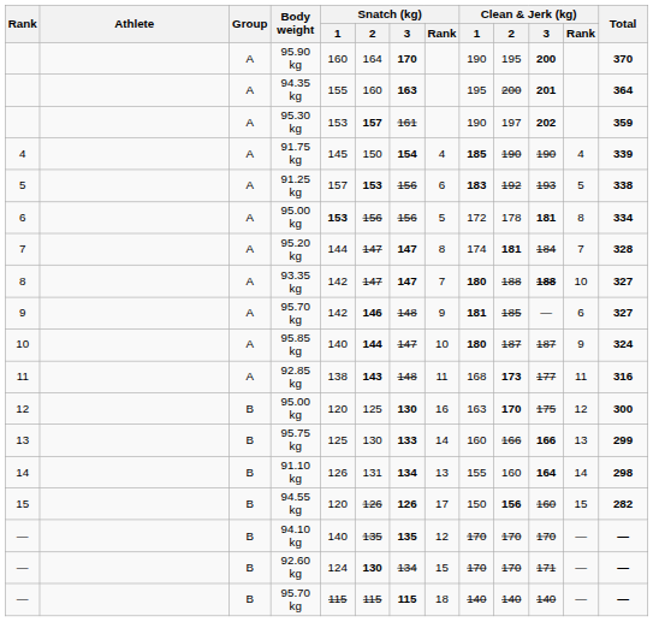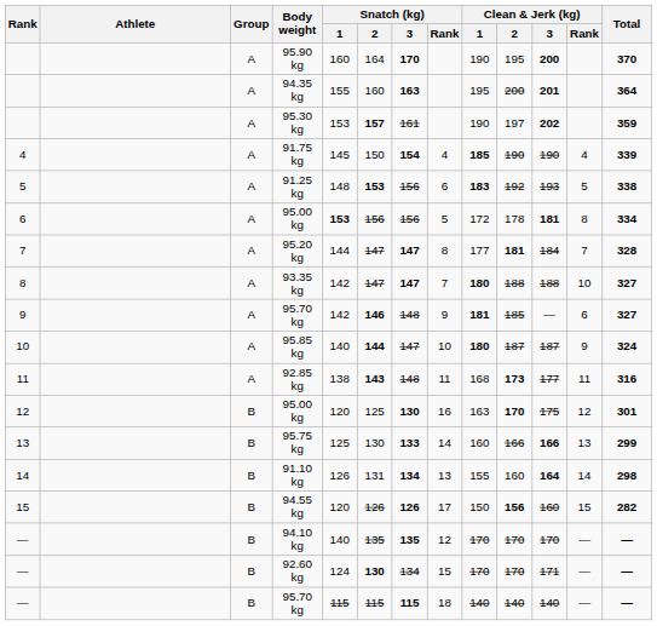 <table class = "wikitable" style="text-align:center;">
 <tr>
 <th rowspan=2 width=40>Rank</th>
 <th rowspan=2 width=250>Athlete</th>
 <th rowspan=2 width=50>Group</th>
 <th rowspan=2 width=60>Body weight</th>
 <th colspan=4>Snatch (kg)</th>
 <th colspan=4>Clean & Jerk (kg)</th>
 <th rowspan=2 width=60>Total</th>
 </tr>
 <tr>
 <th width=40>1</th>
 <th width=40>2</th>
 <th width=40>3</th>
 <th width=40>Rank</th>
 <th width=40>1</th>
 <th width=40>2</th>
 <th width=40>3</th>
 <th width=40>Rank</th>
 </tr>
 <tr>
 <td></td>
 <td align=left></td>
 <td>A</td>
 <td>95.90 kg</td>
 <td>160</td>
 <td>164</td>
 <td><strong>170</strong></td>
 <td></td>
 <td>190</td>
 <td>195</td>
 <td><strong>200</strong></td>
 <td></td>
 <td><strong>370</strong></td>
 </tr>
 <tr>
 <td></td>
 <td align=left></td>
 <td>A</td>
 <td>94.35 kg</td>
 <td>155</td>
 <td>160</td>
 <td><strong>163</strong></td>
 <td></td>
 <td>195</td>
 <td><s>200</s></td>
 <td><strong>201</strong></td>
 <td></td>
 <td><strong>364</strong></td>
 </tr>
 <tr>
 <td></td>
 <td align=left></td>
 <td>A</td>
 <td>95.30 kg</td>
 <td>153</td>
 <td><strong>157</strong></td>
 <td><s>161</s></td>
 <td></td>
 <td>190</td>
 <td>197</td>
 <td><strong>202</strong></td>
 <td></td>
 <td><strong>359</strong></td>
 </tr>
 <tr>
 <td>4</td>
 <td align=left></td>
 <td>A</td>
 <td>91.75 kg</td>
 <td>145</td>
 <td>150</td>
 <td><strong>154</strong></td>
 <td>4</td>
 <td><strong>185</strong></td>
 <td><s>190</s></td>
 <td><s>190</s></td>
 <td>4</td>
 <td><strong>339</strong></td>
 </tr>
 <tr>
 <td>5</td>
 <td align=left></td>
 <td>A</td>
 <td>91.25 kg</td>
-<td>157</td>
+<td>148</td>
 <td><strong>153</strong></td>
 <td><s>156</s></td>
 <td>6</td>
 <td><strong>183</strong></td>
 <td><s>192</s></td>
 <td><s>193</s></td>
 <td>5</td>
 <td><strong>338</strong></td>
 </tr>
 <tr>
 <td>6</td>
 <td align=left></td>
 <td>A</td>
 <td>95.00 kg</td>
 <td><strong>153</strong></td>
 <td><s>156</s></td>
 <td><s>156</s></td>
 <td>5</td>
 <td>172</td>
 <td>178</td>
 <td><strong>181</strong></td>
 <td>8</td>
 <td><strong>334</strong></td>
 </tr>
 <tr>
 <td>7</td>
 <td align=left></td>
 <td>A</td>
 <td>95.20 kg</td>
 <td>144</td>
 <td><s>147</s></td>
 <td><strong>147</strong></td>
 <td>8</td>
-<td>174</td>
+<td>177</td>
 <td><strong>181</strong></td>
 <td><s>184</s></td>
 <td>7</td>
 <td><strong>328</strong></td>
 </tr>
 <tr>
 <td>8</td>
 <td align=left></td>
 <td>A</td>
 <td>93.35 kg</td>
 <td>142</td>
 <td><s>147</s></td>
 <td><strong>147</strong></td>
 <td>7</td>
 <td><strong>180</strong></td>
 <td><s>188</s></td>
-<td><strong><s>188</s></strong></td>
+<td><s>188</s></td>
 <td>10</td>
 <td><strong>327</strong></td>
 </tr>
 <tr>
 <td>9</td>
 <td align=left></td>
 <td>A</td>
 <td>95.70 kg</td>
 <td>142</td>
 <td><strong>146</strong></td>
 <td><s>148</s></td>
 <td>9</td>
 <td><strong>181</strong></td>
 <td><s>185</s></td>
 <td>—</td>
 <td>6</td>
 <td><strong>327</strong></td>
 </tr>
 <tr>
 <td>10</td>
 <td align=left></td>
 <td>A</td>
 <td>95.85 kg</td>
 <td>140</td>
 <td><strong>144</strong></td>
 <td><s>147</s></td>
 <td>10</td>
 <td><strong>180</strong></td>
 <td><s>187</s></td>
 <td><s>187</s></td>
 <td>9</td>
 <td><strong>324</strong></td>
 </tr>
 <tr>
 <td>11</td>
 <td align=left></td>
 <td>A</td>
 <td>92.85 kg</td>
 <td>138</td>
 <td><strong>143</strong></td>
 <td><s>148</s></td>
 <td>11</td>
 <td>168</td>
 <td><strong>173</strong></td>
 <td><s>177</s></td>
 <td>11</td>
 <td><strong>316</strong></td>
 </tr>
 <tr>
 <td>12</td>
 <td align=left></td>
 <td>B</td>
 <td>95.00 kg</td>
 <td>120</td>
 <td>125</td>
 <td><strong>130</strong></td>
 <td>16</td>
 <td>163</td>
 <td><strong>170</strong></td>
 <td><s>175</s></td>
 <td>12</td>
-<td><strong>300</strong></td>
+<td><strong>301</strong></td>
 </tr>
 <tr>
 <td>13</td>
 <td align=left></td>
 <td>B</td>
 <td>95.75 kg</td>
 <td>125</td>
 <td>130</td>
 <td><strong>133</strong></td>
 <td>14</td>
 <td>160</td>
 <td><s>166</s></td>
 <td><strong>166</strong></td>
 <td>13</td>
 <td><strong>299</strong></td>
 </tr>
 <tr>
 <td>14</td>
 <td align=left></td>
 <td>B</td>
 <td>91.10 kg</td>
 <td>126</td>
 <td>131</td>
 <td><strong>134</strong></td>
 <td>13</td>
 <td>155</td>
 <td>160</td>
 <td><strong>164</strong></td>
 <td>14</td>
 <td><strong>298</strong></td>
 </tr>
 <tr>
 <td>15</td>
 <td align=left></td>
 <td>B</td>
 <td>94.55 kg</td>
 <td>120</td>
 <td><s>126</s></td>
 <td><strong>126</strong></td>
 <td>17</td>
 <td>150</td>
 <td><strong>156</strong></td>
 <td><s>160</s></td>
 <td>15</td>
 <td><strong>282</strong></td>
 </tr>
 <tr>
 <td>—</td>
 <td align=left></td>
 <td>B</td>
 <td>94.10 kg</td>
 <td>140</td>
 <td><s>135</s></td>
 <td><strong>135</strong></td>
 <td>12</td>
 <td><s>170</s></td>
 <td><s>170</s></td>
 <td><s>170</s></td>
 <td>—</td>
 <td><strong>—</strong></td>
 </tr>
 <tr>
 <td>—</td>
 <td align=left></td>
 <td>B</td>
 <td>92.60 kg</td>
 <td>124</td>
 <td><strong>130</strong></td>
 <td><s>134</s></td>
 <td>15</td>
 <td><s>170</s></td>
 <td><s>170</s></td>
 <td><s>171</s></td>
 <td>—</td>
 <td><strong>—</strong></td>
 </tr>
 <tr>
 <td>—</td>
 <td align=left></td>
 <td>B</td>
 <td>95.70 kg</td>
 <td><s>115</s></td>
 <td><s>115</s></td>
 <td><strong>115</strong></td>
 <td>18</td>
 <td><s>140</s></td>
 <td><s>140</s></td>
 <td><s>140</s></td>
 <td>—</td>
 <td><strong>—</strong></td>
 </tr>
 </table>
